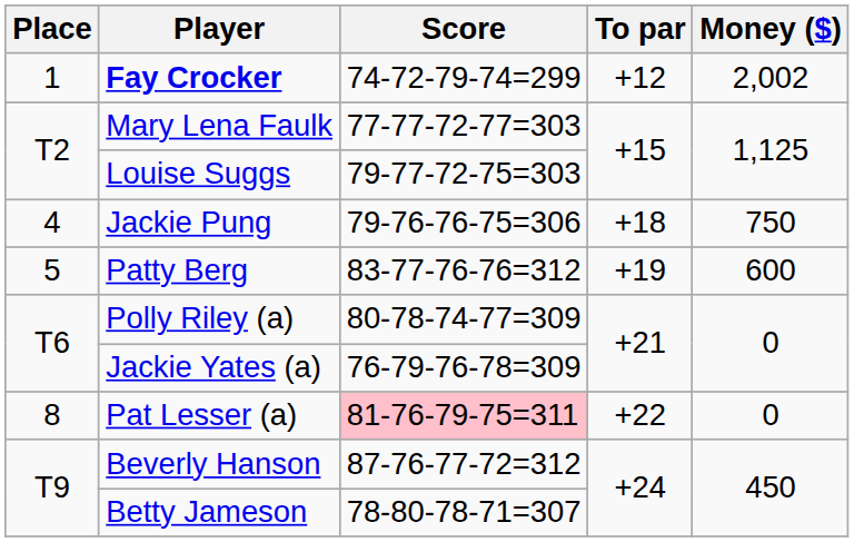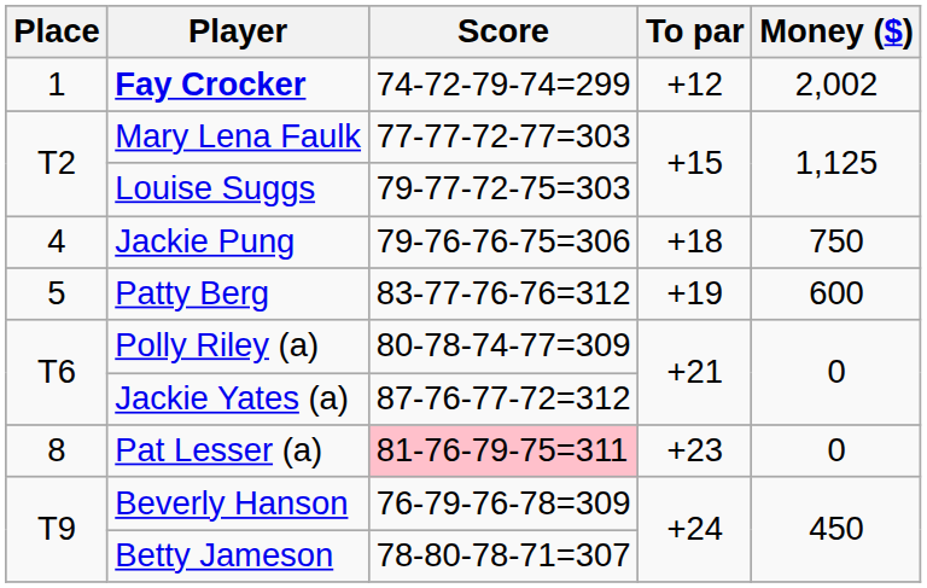 <table class="wikitable">
 <tr>
 <th>Place</th>
 <th>Player</th>
 <th>Score</th>
 <th>To par</th>
 <th>Money (<a href='#'>$</a>)</th>
 </tr>
 <tr>
 <td align=center>1</td>
 <td> <strong><a href='#'>Fay Crocker</a></strong></td>
 <td>74-72-79-74=299</td>
 <td align=center>+12</td>
 <td align=center>2,002</td>
 </tr>
 <tr>
 <td align=center rowspan=2>T2</td>
 <td> <a href='#'>Mary Lena Faulk</a></td>
 <td>77-77-72-77=303</td>
 <td align=center rowspan=2>+15</td>
 <td align=center rowspan=2>1,125</td>
 </tr>
 <tr>
 <td> <a href='#'>Louise Suggs</a></td>
 <td>79-77-72-75=303</td>
 </tr>
 <tr>
 <td align=center>4</td>
 <td> <a href='#'>Jackie Pung</a></td>
 <td>79-76-76-75=306</td>
 <td align=center>+18</td>
 <td align=center>750</td>
 </tr>
 <tr>
 <td align=center>5</td>
 <td> <a href='#'>Patty Berg</a></td>
 <td>83-77-76-76=312</td>
 <td align=center>+19</td>
 <td align=center>600</td>
 </tr>
 <tr>
 <td align=center rowspan=2>T6</td>
 <td> <a href='#'>Polly Riley</a> (a)</td>
 <td>80-78-74-77=309</td>
 <td align=center rowspan=2>+21</td>
 <td align=center rowspan=2>0</td>
 </tr>
 <tr>
 <td> <a href='#'>Jackie Yates</a> (a)</td>
-<td>76-79-76-78=309</td>
+<td>87-76-77-72=312</td>
 </tr>
 <tr>
 <td align=center>8</td>
 <td> <a href='#'>Pat Lesser</a> (a)</td>
 <td style="background: pink;">81-76-79-75=311</td>
-<td align=center>+22</td>
+<td align=center>+23</td>
 <td align=center>0</td>
 </tr>
 <tr>
 <td align=center rowspan=2>T9</td>
 <td> <a href='#'>Beverly Hanson</a></td>
-<td>87-76-77-72=312</td>
+<td>76-79-76-78=309</td>
 <td align=center rowspan=2>+24</td>
 <td align=center rowspan=2>450</td>
 </tr>
 <tr>
 <td> <a href='#'>Betty Jameson</a></td>
 <td>78-80-78-71=307</td>
 </tr>
 </table>
